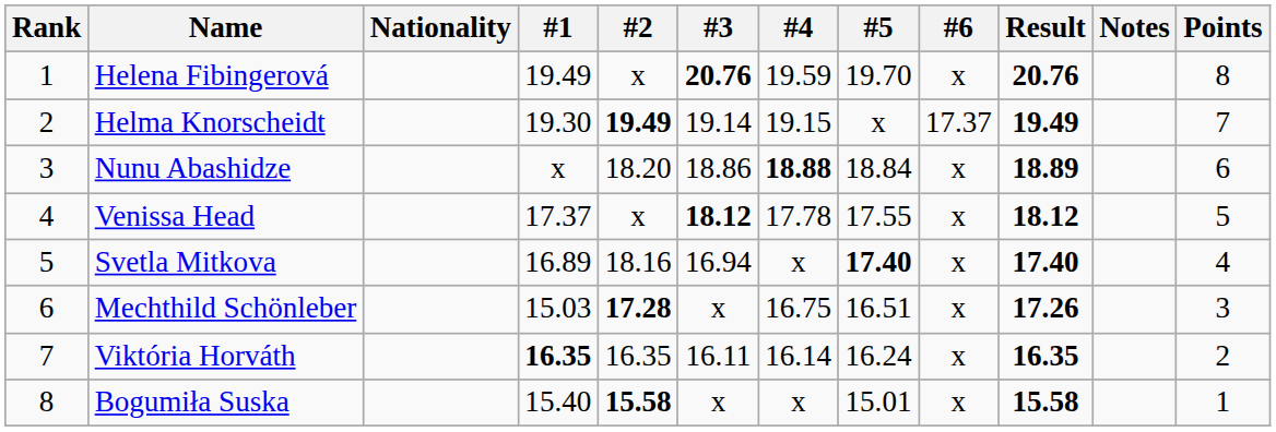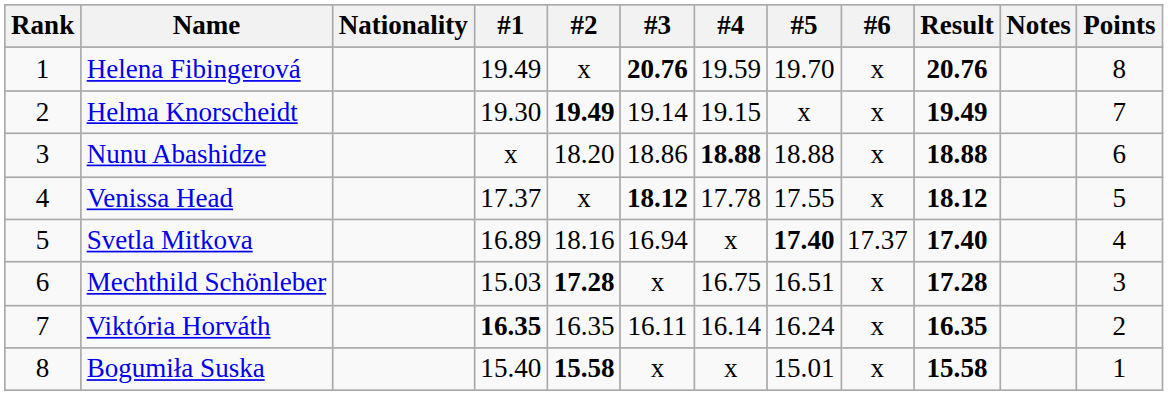 <table class="wikitable sortable" style="text-align:center">
 <tr>
 <th>Rank</th>
 <th>Name</th>
 <th>Nationality</th>
 <th>#1</th>
 <th>#2</th>
 <th>#3</th>
 <th>#4</th>
 <th>#5</th>
 <th>#6</th>
 <th>Result</th>
 <th>Notes</th>
 <th>Points</th>
 </tr>
 <tr>
 <td>1</td>
 <td align=left><a href='#'>Helena Fibingerová</a></td>
 <td align=left></td>
 <td>19.49</td>
 <td>x</td>
 <td><strong>20.76</strong></td>
 <td>19.59</td>
 <td>19.70</td>
 <td>x</td>
 <td><strong>20.76</strong></td>
 <td></td>
 <td>8</td>
 </tr>
 <tr>
 <td>2</td>
 <td align=left><a href='#'>Helma Knorscheidt</a></td>
 <td align=left></td>
 <td>19.30</td>
 <td><strong>19.49</strong></td>
 <td>19.14</td>
 <td>19.15</td>
 <td>x</td>
-<td>17.37</td>
+<td>x</td>
 <td><strong>19.49</strong></td>
 <td></td>
 <td>7</td>
 </tr>
 <tr>
 <td>3</td>
 <td align=left><a href='#'>Nunu Abashidze</a></td>
 <td align=left></td>
 <td>x</td>
 <td>18.20</td>
 <td>18.86</td>
 <td><strong>18.88</strong></td>
-<td>18.84</td>
+<td>18.88</td>
 <td>x</td>
-<td><strong>18.89</strong></td>
+<td><strong>18.88</strong></td>
 <td></td>
 <td>6</td>
 </tr>
 <tr>
 <td>4</td>
 <td align=left><a href='#'>Venissa Head</a></td>
 <td align=left></td>
 <td>17.37</td>
 <td>x</td>
 <td><strong>18.12</strong></td>
 <td>17.78</td>
 <td>17.55</td>
 <td>x</td>
 <td><strong>18.12</strong></td>
 <td></td>
 <td>5</td>
 </tr>
 <tr>
 <td>5</td>
 <td align=left><a href='#'>Svetla Mitkova</a></td>
 <td align=left></td>
 <td>16.89</td>
 <td>18.16</td>
 <td>16.94</td>
 <td>x</td>
 <td><strong>17.40</strong></td>
-<td>x</td>
+<td>17.37</td>
 <td><strong>17.40</strong></td>
 <td></td>
 <td>4</td>
 </tr>
 <tr>
 <td>6</td>
 <td align=left><a href='#'>Mechthild Schönleber</a></td>
 <td align=left></td>
 <td>15.03</td>
 <td><strong>17.28</strong></td>
 <td>x</td>
 <td>16.75</td>
 <td>16.51</td>
 <td>x</td>
-<td><strong>17.26</strong></td>
+<td><strong>17.28</strong></td>
 <td></td>
 <td>3</td>
 </tr>
 <tr>
 <td>7</td>
 <td align=left><a href='#'>Viktória Horváth</a></td>
 <td align=left></td>
 <td><strong>16.35</strong></td>
 <td>16.35</td>
 <td>16.11</td>
 <td>16.14</td>
 <td>16.24</td>
 <td>x</td>
 <td><strong>16.35</strong></td>
 <td></td>
 <td>2</td>
 </tr>
 <tr>
 <td>8</td>
 <td align=left><a href='#'>Bogumiła Suska</a></td>
 <td align=left></td>
 <td>15.40</td>
 <td><strong>15.58</strong></td>
 <td>x</td>
 <td>x</td>
 <td>15.01</td>
 <td>x</td>
 <td><strong>15.58</strong></td>
 <td></td>
 <td>1</td>
 </tr>
 </table>
